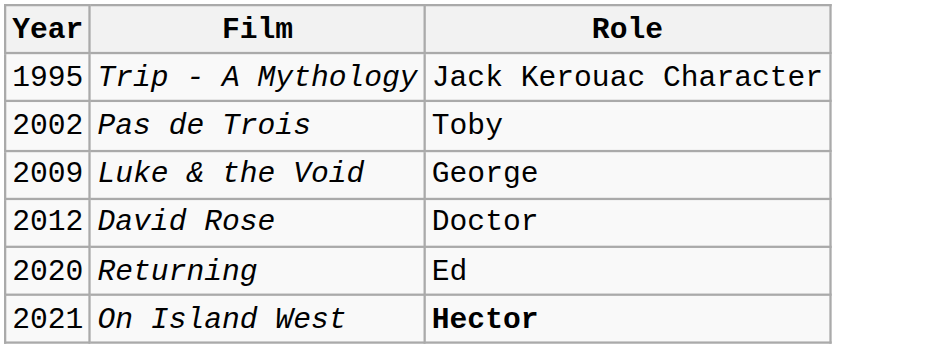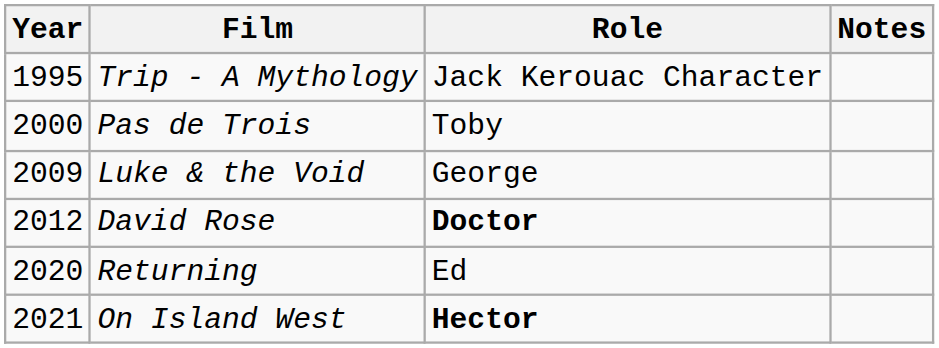 <table class="wikitable sortable">
 <tr>
 <th>Year</th>
 <th>Film</th>
 <th>Role</th>
+<th>Notes</th>
 </tr>
 <tr>
 <td>1995</td>
 <td><em>Trip - A Mythology</em></td>
 <td>Jack Kerouac Character</td>
+<td></td>
 </tr>
 <tr>
-<td>2002</td>
+<td>2000</td>
 <td><em>Pas de Trois</em></td>
 <td>Toby</td>
+<td></td>
 </tr>
 <tr>
 <td>2009</td>
 <td><em>Luke & the Void</em></td>
 <td>George</td>
+<td></td>
 </tr>
 <tr>
 <td>2012</td>
 <td><em>David Rose</em></td>
-<td>Doctor</td>
+<td><strong>Doctor</strong></td>
+<td></td>
 </tr>
 <tr>
 <td>2020</td>
 <td><em>Returning</em></td>
 <td>Ed</td>
+<td></td>
 </tr>
 <tr>
 <td>2021</td>
 <td><em>On Island West</em></td>
 <td><strong>Hector</strong></td>
+<td></td>
 </tr>
 </table>
